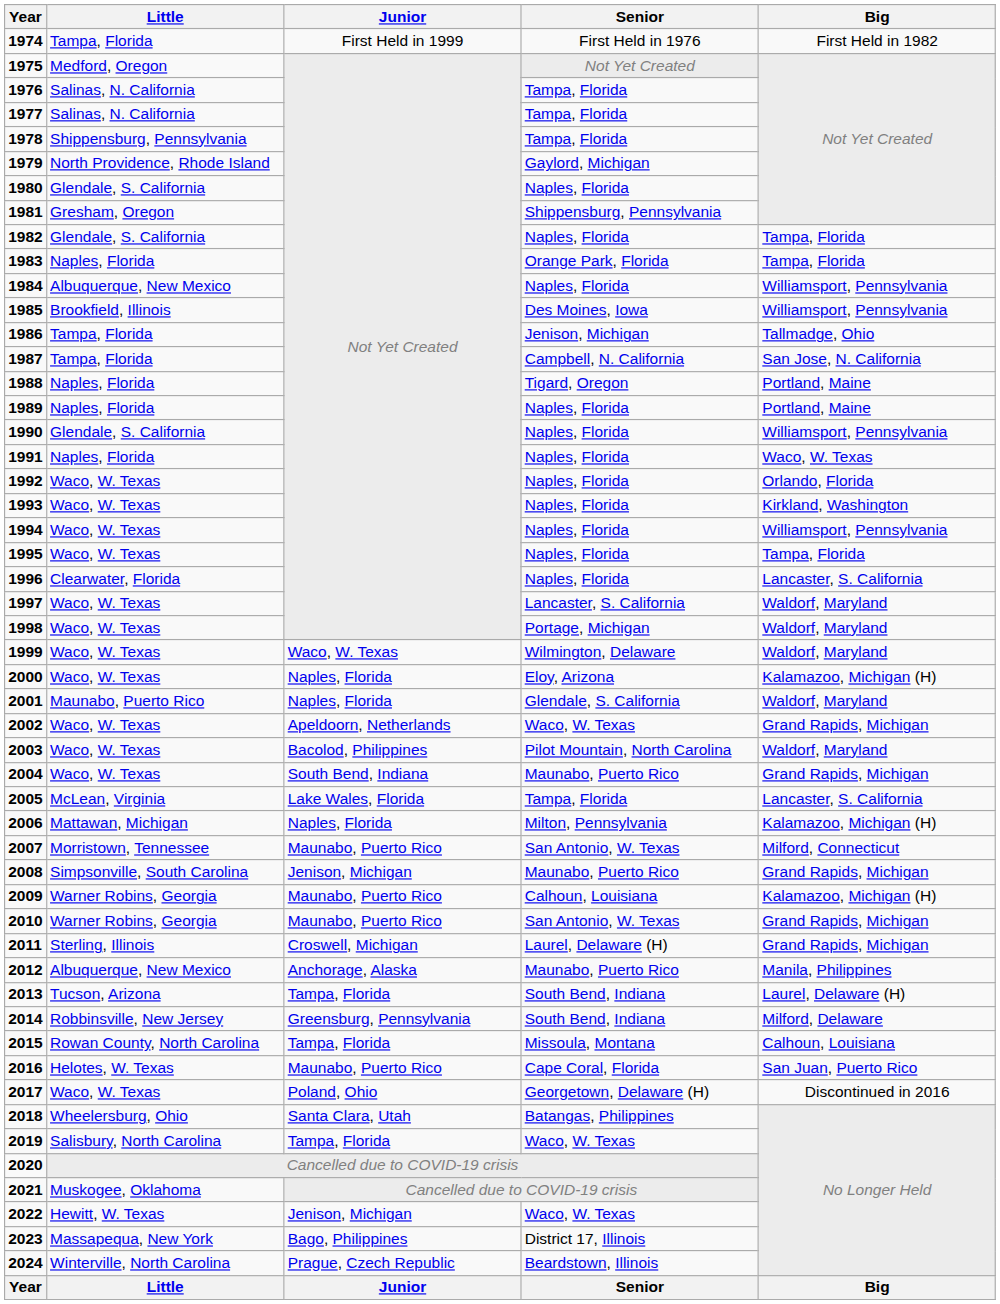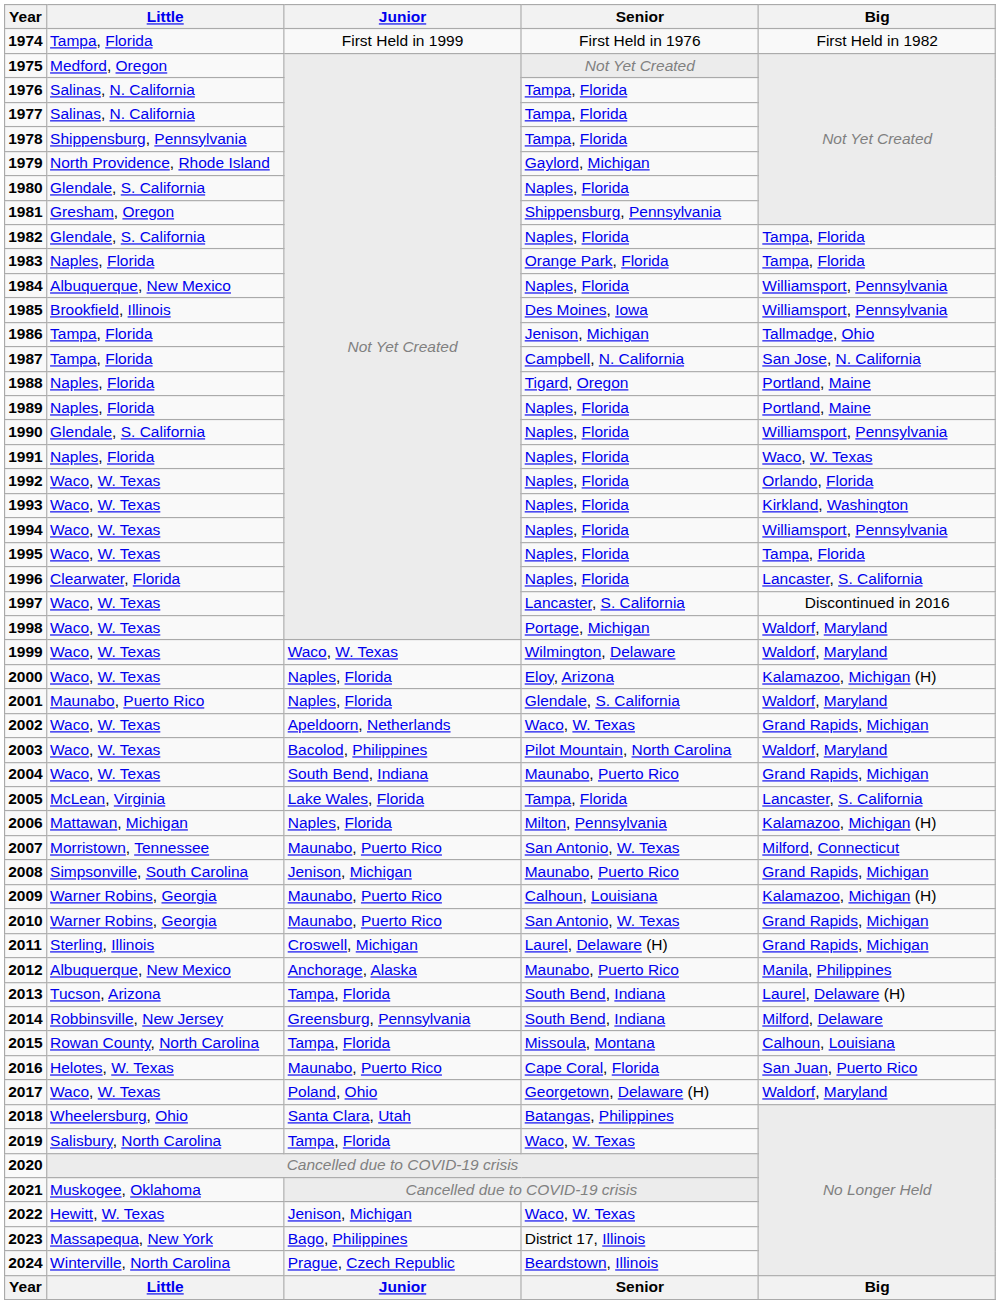 <table class="wikitable" style="font-size: 85%">
 <tr>
 <th>Year</th>
 <th style="width:25%;"><a href='#'>Little</a></th>
 <th style="width:25%;"><a href='#'>Junior</a></th>
 <th style="width:25%;">Senior</th>
 <th style="width:25%;">Big</th>
 </tr>
 <tr>
 <td><strong>1974</strong></td>
 <td> <a href='#'>Tampa</a>, <a href='#'>Florida</a></td>
 <td style="text-align:center;">First Held in 1999</td>
 <td style="text-align:center;">First Held in 1976</td>
 <td style="text-align:center;">First Held in 1982</td>
 </tr>
 <tr>
 <td><strong>1975</strong></td>
 <td> <a href='#'>Medford</a>, <a href='#'>Oregon</a></td>
 <td style="background:#ececec; color:gray; text-align:center;" class="table-na" rowspan=24><em>Not Yet Created</em></td>
 <td style="background:#ececec; color:gray; text-align:center;" class="table-na"><em>Not Yet Created</em></td>
 <td style="background:#ececec; color:gray; text-align:center;" class="table-na" rowspan=7><em>Not Yet Created</em></td>
 </tr>
 <tr>
 <td><strong>1976</strong></td>
 <td> <a href='#'>Salinas</a>, <a href='#'>N. California</a></td>
 <td> <a href='#'>Tampa</a>, <a href='#'>Florida</a></td>
 </tr>
 <tr>
 <td><strong>1977</strong></td>
 <td> <a href='#'>Salinas</a>, <a href='#'>N. California</a></td>
 <td> <a href='#'>Tampa</a>, <a href='#'>Florida</a></td>
 </tr>
 <tr>
 <td><strong>1978</strong></td>
 <td> <a href='#'>Shippensburg</a>, <a href='#'>Pennsylvania</a></td>
 <td> <a href='#'>Tampa</a>, <a href='#'>Florida</a></td>
 </tr>
 <tr>
 <td><strong>1979</strong></td>
 <td> <a href='#'>North Providence</a>, <a href='#'>Rhode Island</a></td>
 <td> <a href='#'>Gaylord</a>, <a href='#'>Michigan</a></td>
 </tr>
 <tr>
 <td><strong>1980</strong></td>
 <td> <a href='#'>Glendale</a>, <a href='#'>S. California</a></td>
 <td> <a href='#'>Naples</a>, <a href='#'>Florida</a></td>
 </tr>
 <tr>
 <td><strong>1981</strong></td>
 <td> <a href='#'>Gresham</a>, <a href='#'>Oregon</a></td>
 <td> <a href='#'>Shippensburg</a>, <a href='#'>Pennsylvania</a></td>
 </tr>
 <tr>
 <td><strong>1982</strong></td>
 <td> <a href='#'>Glendale</a>, <a href='#'>S. California</a></td>
 <td> <a href='#'>Naples</a>, <a href='#'>Florida</a></td>
 <td> <a href='#'>Tampa</a>, <a href='#'>Florida</a></td>
 </tr>
 <tr>
 <td><strong>1983</strong></td>
 <td> <a href='#'>Naples</a>, <a href='#'>Florida</a></td>
 <td> <a href='#'>Orange Park</a>, <a href='#'>Florida</a></td>
 <td> <a href='#'>Tampa</a>, <a href='#'>Florida</a></td>
 </tr>
 <tr>
 <td><strong>1984</strong></td>
 <td> <a href='#'>Albuquerque</a>, <a href='#'>New Mexico</a></td>
 <td> <a href='#'>Naples</a>, <a href='#'>Florida</a></td>
 <td> <a href='#'>Williamsport</a>, <a href='#'>Pennsylvania</a></td>
 </tr>
 <tr>
 <td><strong>1985</strong></td>
 <td> <a href='#'>Brookfield</a>, <a href='#'>Illinois</a></td>
 <td> <a href='#'>Des Moines</a>, <a href='#'>Iowa</a></td>
 <td> <a href='#'>Williamsport</a>, <a href='#'>Pennsylvania</a></td>
 </tr>
 <tr>
 <td><strong>1986</strong></td>
 <td> <a href='#'>Tampa</a>, <a href='#'>Florida</a></td>
 <td> <a href='#'>Jenison</a>, <a href='#'>Michigan</a></td>
 <td> <a href='#'>Tallmadge</a>, <a href='#'>Ohio</a></td>
 </tr>
 <tr>
 <td><strong>1987</strong></td>
 <td> <a href='#'>Tampa</a>, <a href='#'>Florida</a></td>
 <td> <a href='#'>Campbell</a>, <a href='#'>N. California</a></td>
 <td> <a href='#'>San Jose</a>, <a href='#'>N. California</a></td>
 </tr>
 <tr>
 <td><strong>1988</strong></td>
 <td> <a href='#'>Naples</a>, <a href='#'>Florida</a></td>
 <td> <a href='#'>Tigard</a>, <a href='#'>Oregon</a></td>
 <td> <a href='#'>Portland</a>, <a href='#'>Maine</a></td>
 </tr>
 <tr>
 <td><strong>1989</strong></td>
 <td> <a href='#'>Naples</a>, <a href='#'>Florida</a></td>
 <td> <a href='#'>Naples</a>, <a href='#'>Florida</a></td>
 <td> <a href='#'>Portland</a>, <a href='#'>Maine</a></td>
 </tr>
 <tr>
 <td><strong>1990</strong></td>
 <td> <a href='#'>Glendale</a>, <a href='#'>S. California</a></td>
 <td> <a href='#'>Naples</a>, <a href='#'>Florida</a></td>
 <td> <a href='#'>Williamsport</a>, <a href='#'>Pennsylvania</a></td>
 </tr>
 <tr>
 <td><strong>1991</strong></td>
 <td> <a href='#'>Naples</a>, <a href='#'>Florida</a></td>
 <td> <a href='#'>Naples</a>, <a href='#'>Florida</a></td>
 <td> <a href='#'>Waco</a>, <a href='#'>W. Texas</a></td>
 </tr>
 <tr>
 <td><strong>1992</strong></td>
 <td> <a href='#'>Waco</a>, <a href='#'>W. Texas</a></td>
 <td> <a href='#'>Naples</a>, <a href='#'>Florida</a></td>
 <td> <a href='#'>Orlando</a>, <a href='#'>Florida</a></td>
 </tr>
 <tr>
 <td><strong>1993</strong></td>
 <td> <a href='#'>Waco</a>, <a href='#'>W. Texas</a></td>
 <td> <a href='#'>Naples</a>, <a href='#'>Florida</a></td>
 <td> <a href='#'>Kirkland</a>, <a href='#'>Washington</a></td>
 </tr>
 <tr>
 <td><strong>1994</strong></td>
 <td> <a href='#'>Waco</a>, <a href='#'>W. Texas</a></td>
 <td> <a href='#'>Naples</a>, <a href='#'>Florida</a></td>
 <td> <a href='#'>Williamsport</a>, <a href='#'>Pennsylvania</a></td>
 </tr>
 <tr>
 <td><strong>1995</strong></td>
 <td> <a href='#'>Waco</a>, <a href='#'>W. Texas</a></td>
 <td> <a href='#'>Naples</a>, <a href='#'>Florida</a></td>
 <td> <a href='#'>Tampa</a>, <a href='#'>Florida</a></td>
 </tr>
 <tr>
 <td><strong>1996</strong></td>
 <td> <a href='#'>Clearwater</a>, <a href='#'>Florida</a></td>
 <td> <a href='#'>Naples</a>, <a href='#'>Florida</a></td>
 <td> <a href='#'>Lancaster</a>, <a href='#'>S. California</a></td>
 </tr>
 <tr>
 <td><strong>1997</strong></td>
 <td> <a href='#'>Waco</a>, <a href='#'>W. Texas</a></td>
 <td> <a href='#'>Lancaster</a>, <a href='#'>S. California</a></td>
-<td> <a href='#'>Waldorf</a>, <a href='#'>Maryland</a></td>
+<td align="center">Discontinued in 2016</td>
 </tr>
 <tr>
 <td><strong>1998</strong></td>
 <td> <a href='#'>Waco</a>, <a href='#'>W. Texas</a></td>
 <td> <a href='#'>Portage</a>, <a href='#'>Michigan</a></td>
 <td> <a href='#'>Waldorf</a>, <a href='#'>Maryland</a></td>
 </tr>
 <tr>
 <td><strong>1999</strong></td>
 <td> <a href='#'>Waco</a>, <a href='#'>W. Texas</a></td>
 <td> <a href='#'>Waco</a>, <a href='#'>W. Texas</a></td>
 <td> <a href='#'>Wilmington</a>, <a href='#'>Delaware</a></td>
 <td> <a href='#'>Waldorf</a>, <a href='#'>Maryland</a></td>
 </tr>
 <tr>
 <td><strong>2000</strong></td>
 <td> <a href='#'>Waco</a>, <a href='#'>W. Texas</a></td>
 <td> <a href='#'>Naples</a>, <a href='#'>Florida</a></td>
 <td> <a href='#'>Eloy</a>, <a href='#'>Arizona</a></td>
 <td> <a href='#'>Kalamazoo</a>, <a href='#'>Michigan</a> (H)</td>
 </tr>
 <tr>
 <td><strong>2001</strong></td>
 <td> <a href='#'>Maunabo</a>, <a href='#'>Puerto Rico</a></td>
 <td> <a href='#'>Naples</a>, <a href='#'>Florida</a></td>
 <td> <a href='#'>Glendale</a>, <a href='#'>S. California</a></td>
 <td> <a href='#'>Waldorf</a>, <a href='#'>Maryland</a></td>
 </tr>
 <tr>
 <td><strong>2002</strong></td>
 <td> <a href='#'>Waco</a>, <a href='#'>W. Texas</a></td>
 <td> <a href='#'>Apeldoorn</a>, <a href='#'>Netherlands</a></td>
 <td> <a href='#'>Waco</a>, <a href='#'>W. Texas</a></td>
 <td> <a href='#'>Grand Rapids</a>, <a href='#'>Michigan</a></td>
 </tr>
 <tr>
 <td><strong>2003</strong></td>
 <td> <a href='#'>Waco</a>, <a href='#'>W. Texas</a></td>
 <td> <a href='#'>Bacolod</a>, <a href='#'>Philippines</a></td>
 <td> <a href='#'>Pilot Mountain</a>, <a href='#'>North Carolina</a></td>
 <td> <a href='#'>Waldorf</a>, <a href='#'>Maryland</a></td>
 </tr>
 <tr>
 <td><strong>2004</strong></td>
 <td> <a href='#'>Waco</a>, <a href='#'>W. Texas</a></td>
 <td> <a href='#'>South Bend</a>, <a href='#'>Indiana</a></td>
 <td> <a href='#'>Maunabo</a>, <a href='#'>Puerto Rico</a></td>
 <td> <a href='#'>Grand Rapids</a>, <a href='#'>Michigan</a></td>
 </tr>
 <tr>
 <td><strong>2005</strong></td>
 <td> <a href='#'>McLean</a>, <a href='#'>Virginia</a></td>
 <td> <a href='#'>Lake Wales</a>, <a href='#'>Florida</a></td>
 <td> <a href='#'>Tampa</a>, <a href='#'>Florida</a></td>
 <td> <a href='#'>Lancaster</a>, <a href='#'>S. California</a></td>
 </tr>
 <tr>
 <td><strong>2006</strong></td>
 <td> <a href='#'>Mattawan</a>, <a href='#'>Michigan</a></td>
 <td> <a href='#'>Naples</a>, <a href='#'>Florida</a></td>
 <td> <a href='#'>Milton</a>, <a href='#'>Pennsylvania</a></td>
 <td> <a href='#'>Kalamazoo</a>, <a href='#'>Michigan</a> (H)</td>
 </tr>
 <tr>
 <td><strong>2007</strong></td>
 <td> <a href='#'>Morristown</a>, <a href='#'>Tennessee</a></td>
 <td> <a href='#'>Maunabo</a>, <a href='#'>Puerto Rico</a></td>
 <td> <a href='#'>San Antonio</a>, <a href='#'>W. Texas</a></td>
 <td> <a href='#'>Milford</a>, <a href='#'>Connecticut</a></td>
 </tr>
 <tr>
 <td><strong>2008</strong></td>
 <td> <a href='#'>Simpsonville</a>, <a href='#'>South Carolina</a></td>
 <td> <a href='#'>Jenison</a>, <a href='#'>Michigan</a></td>
 <td> <a href='#'>Maunabo</a>, <a href='#'>Puerto Rico</a></td>
 <td> <a href='#'>Grand Rapids</a>, <a href='#'>Michigan</a></td>
 </tr>
 <tr>
 <td><strong>2009</strong></td>
 <td> <a href='#'>Warner Robins</a>, <a href='#'>Georgia</a></td>
 <td> <a href='#'>Maunabo</a>, <a href='#'>Puerto Rico</a></td>
 <td> <a href='#'>Calhoun</a>, <a href='#'>Louisiana</a></td>
 <td> <a href='#'>Kalamazoo</a>, <a href='#'>Michigan</a> (H)</td>
 </tr>
 <tr>
 <td><strong>2010</strong></td>
 <td> <a href='#'>Warner Robins</a>, <a href='#'>Georgia</a></td>
 <td> <a href='#'>Maunabo</a>, <a href='#'>Puerto Rico</a></td>
 <td> <a href='#'>San Antonio</a>, <a href='#'>W. Texas</a></td>
 <td> <a href='#'>Grand Rapids</a>, <a href='#'>Michigan</a></td>
 </tr>
 <tr>
 <td><strong>2011</strong></td>
 <td> <a href='#'>Sterling</a>, <a href='#'>Illinois</a></td>
 <td> <a href='#'>Croswell</a>, <a href='#'>Michigan</a></td>
 <td> <a href='#'>Laurel</a>, <a href='#'>Delaware</a> (H)</td>
 <td> <a href='#'>Grand Rapids</a>, <a href='#'>Michigan</a></td>
 </tr>
 <tr>
 <td><strong>2012</strong></td>
 <td> <a href='#'>Albuquerque</a>, <a href='#'>New Mexico</a></td>
 <td> <a href='#'>Anchorage</a>, <a href='#'>Alaska</a></td>
 <td> <a href='#'>Maunabo</a>, <a href='#'>Puerto Rico</a></td>
 <td> <a href='#'>Manila</a>, <a href='#'>Philippines</a></td>
 </tr>
 <tr>
 <td><strong>2013</strong></td>
 <td> <a href='#'>Tucson</a>, <a href='#'>Arizona</a></td>
 <td> <a href='#'>Tampa</a>, <a href='#'>Florida</a></td>
 <td> <a href='#'>South Bend</a>, <a href='#'>Indiana</a></td>
 <td> <a href='#'>Laurel</a>, <a href='#'>Delaware</a> (H)</td>
 </tr>
 <tr>
 <td><strong>2014</strong></td>
 <td> <a href='#'>Robbinsville</a>, <a href='#'>New Jersey</a></td>
 <td> <a href='#'>Greensburg</a>, <a href='#'>Pennsylvania</a></td>
 <td> <a href='#'>South Bend</a>, <a href='#'>Indiana</a></td>
 <td> <a href='#'>Milford</a>, <a href='#'>Delaware</a></td>
 </tr>
 <tr>
 <td><strong>2015</strong></td>
 <td> <a href='#'>Rowan County</a>, <a href='#'>North Carolina</a></td>
 <td> <a href='#'>Tampa</a>, <a href='#'>Florida</a></td>
 <td> <a href='#'>Missoula</a>, <a href='#'>Montana</a></td>
 <td> <a href='#'>Calhoun</a>, <a href='#'>Louisiana</a></td>
 </tr>
 <tr>
 <td><strong>2016</strong></td>
 <td> <a href='#'>Helotes</a>, <a href='#'>W. Texas</a></td>
 <td> <a href='#'>Maunabo</a>, <a href='#'>Puerto Rico</a></td>
 <td> <a href='#'>Cape Coral</a>, <a href='#'>Florida</a></td>
 <td> <a href='#'>San Juan</a>, <a href='#'>Puerto Rico</a></td>
 </tr>
 <tr>
 <td><strong>2017</strong></td>
 <td> <a href='#'>Waco</a>, <a href='#'>W. Texas</a></td>
 <td> <a href='#'>Poland</a>, <a href='#'>Ohio</a></td>
 <td> <a href='#'>Georgetown</a>, <a href='#'>Delaware</a> (H)</td>
-<td align="center">Discontinued in 2016</td>
+<td> <a href='#'>Waldorf</a>, <a href='#'>Maryland</a></td>
 </tr>
 <tr>
 <td><strong>2018</strong></td>
 <td> <a href='#'>Wheelersburg</a>, <a href='#'>Ohio</a></td>
 <td> <a href='#'>Santa Clara</a>, <a href='#'>Utah</a></td>
 <td> <a href='#'>Batangas</a>, <a href='#'>Philippines</a></td>
 <td style="background:#ececec; color:gray; text-align:center;" class="table-na" rowspan=7><em>No Longer Held</em></td>
 </tr>
 <tr>
 <td><strong>2019</strong></td>
 <td> <a href='#'> Salisbury</a>, <a href='#'>North Carolina</a></td>
 <td> <a href='#'>Tampa</a>, <a href='#'>Florida</a></td>
 <td> <a href='#'>Waco</a>, <a href='#'>W. Texas</a></td>
 </tr>
 <tr>
 <td><strong>2020</strong></td>
 <td colspan=3 style="background:#ececec; color:gray; text-align:center;"><em>Cancelled due to COVID-19 crisis</em></td>
 </tr>
 <tr>
 <td><strong>2021</strong></td>
 <td> <a href='#'>Muskogee</a>, <a href='#'>Oklahoma</a></td>
 <td colspan=2 style="background:#ececec; color:gray; text-align:center;"><em>Cancelled due to COVID-19 crisis</em></td>
 </tr>
 <tr>
 <td><strong>2022</strong></td>
 <td> <a href='#'>Hewitt</a>, <a href='#'>W. Texas</a></td>
 <td> <a href='#'>Jenison</a>, <a href='#'>Michigan</a></td>
 <td> <a href='#'>Waco</a>, <a href='#'>W. Texas</a></td>
 </tr>
 <tr>
 <td><strong>2023</strong></td>
 <td> <a href='#'>Massapequa</a>, <a href='#'>New York</a></td>
 <td> <a href='#'>Bago</a>, <a href='#'>Philippines</a></td>
 <td> District 17, <a href='#'>Illinois</a></td>
 </tr>
 <tr>
 <td><strong>2024</strong></td>
 <td> <a href='#'>Winterville</a>, <a href='#'>North Carolina</a></td>
 <td> <a href='#'>Prague</a>, <a href='#'>Czech Republic</a></td>
 <td> <a href='#'>Beardstown</a>, <a href='#'>Illinois</a></td>
 </tr>
 <tr>
 <th>Year</th>
 <th style="width:25%;"><a href='#'>Little</a></th>
 <th style="width:25%;"><a href='#'>Junior</a></th>
 <th style="width:25%;">Senior</th>
 <th style="width:25%;">Big</th>
 </tr>
 <tr>
 </tr>
 </table>
